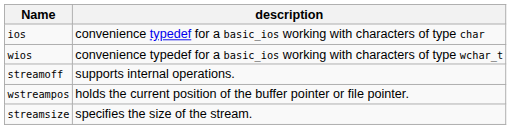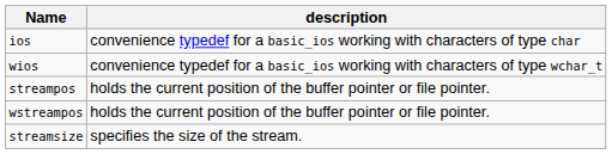 <table class="wikitable" style="font-size:0.85em">
 <tr>
 <th>Name</th>
 <th>description</th>
 </tr>
 <tr>
 <td><code>ios</code></td>
 <td>convenience <a href='#'>typedef</a> for a <code>basic_ios</code> working with characters of type <code>char</code></td>
 </tr>
 <tr>
 <td><code>wios</code></td>
 <td>convenience typedef for a <code>basic_ios</code> working with characters of type <code>wchar_t</code></td>
 </tr>
 <tr>
-<td><code>streamoff</code></td>
-<td>supports internal operations.</td>
+<td><code>streampos</code></td>
+<td>holds the current position of the buffer pointer or file pointer.</td>
 </tr>
 <tr>
 <td><code>wstreampos</code></td>
 <td>holds the current position of the buffer pointer or file pointer.</td>
 </tr>
 <tr>
 <td><code>streamsize</code></td>
 <td>specifies the size of the stream.</td>
 </tr>
 </table>
